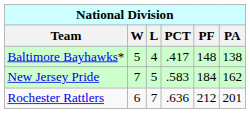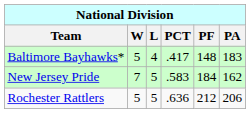 <table class="wikitable">
 <tr bgcolor="#ccffff">
 <td colspan="7" align="center"><strong>National Division</strong></td>
 </tr>
 <tr bgcolor="#efefef">
 <th>Team</th>
 <th>W</th>
 <th>L</th>
 <th>PCT</th>
 <th>PF</th>
 <th>PA</th>
 </tr>
 <tr align="center" bgcolor="#ccffcc">
 <td align="left"><a href='#'>Baltimore Bayhawks</a>*</td>
 <td>5</td>
 <td>4</td>
 <td>.417</td>
 <td>148</td>
-<td>138</td>
+<td>183</td>
 </tr>
 <tr align="center" bgcolor="#ccffcc">
 <td align="left"><a href='#'>New Jersey Pride</a></td>
 <td>7</td>
 <td>5</td>
 <td>.583</td>
 <td>184</td>
 <td>162</td>
 </tr>
 <tr align="center">
 <td align="left"><a href='#'>Rochester Rattlers</a></td>
-<td>6</td>
-<td>7</td>
+<td>5</td>
+<td>5</td>
 <td>.636</td>
 <td>212</td>
-<td>201</td>
+<td>206</td>
 </tr>
 </table>
